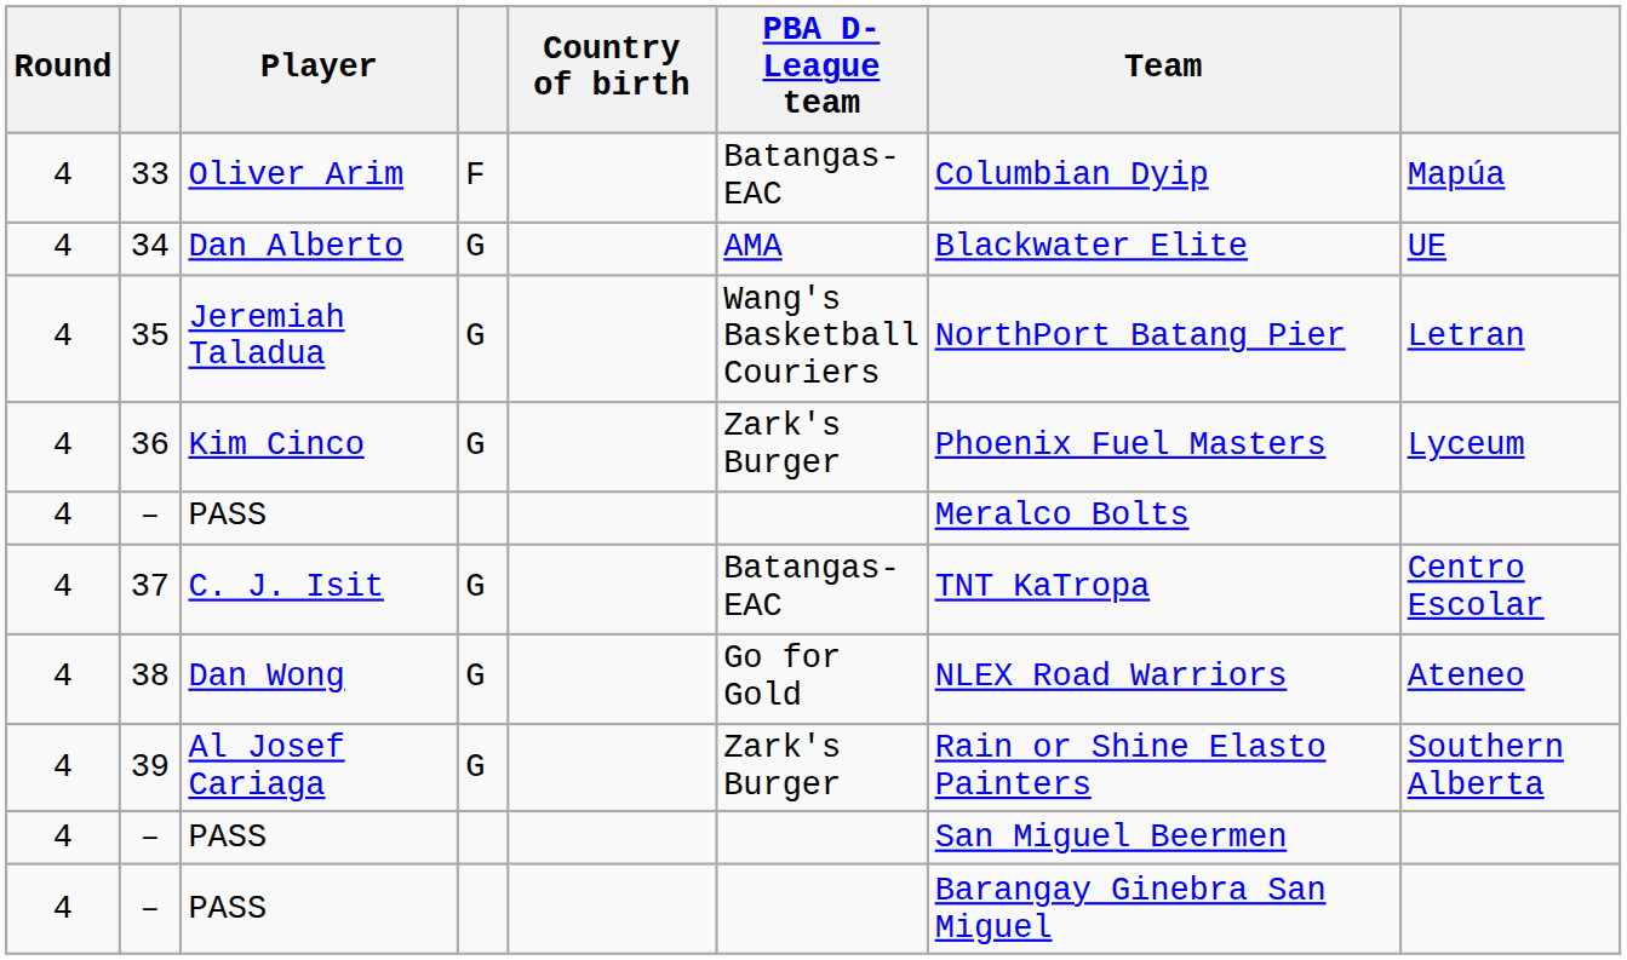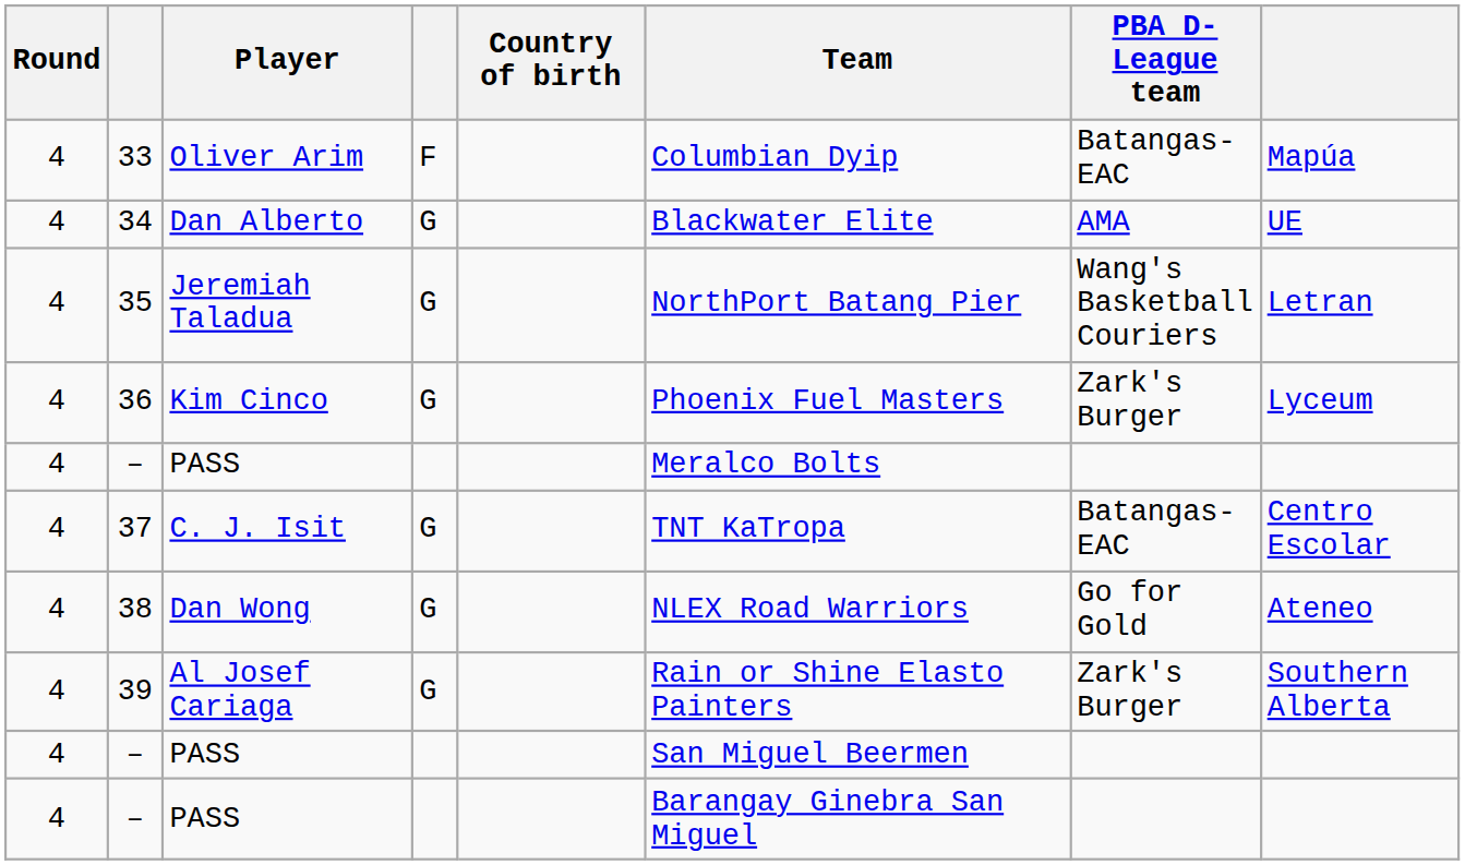 <table class="wikitable sortable plainrowheaders" style="text-align:left; font-size:95%;">
 <tr>
 <th scope="col" style="width:20px;">Round</th>
 <th scope="col" style="width:20px;"></th>
 <th scope="col" style="width:150px;">Player</th>
 <th scope="col" style="width:20px;"></th>
 <th scope="col" style="width:100px;">Country of birth</th>
+<th scope="col" style="width:300px;">Team</th>
 <th scope="col" style="width:250px:"><a href='#'>PBA D-League</a> team</th>
-<th scope="col" style="width:300px;">Team</th>
 <th scope="col" style="width:100px;"></th>
 </tr>
 <tr>
 <td align=center>4</td>
 <td align=center>33</td>
 <td><a href='#'>Oliver Arim</a></td>
 <td>F</td>
 <td></td>
+<td><a href='#'>Columbian Dyip</a></td>
 <td>Batangas-EAC</td>
-<td><a href='#'>Columbian Dyip</a></td>
 <td><a href='#'>Mapúa</a></td>
 </tr>
 <tr>
 <td align=center>4</td>
 <td align=center>34</td>
 <td><a href='#'>Dan Alberto</a></td>
 <td>G</td>
 <td></td>
+<td><a href='#'>Blackwater Elite</a></td>
 <td><a href='#'>AMA</a></td>
-<td><a href='#'>Blackwater Elite</a></td>
 <td><a href='#'>UE</a></td>
 </tr>
 <tr>
 <td align=center>4</td>
 <td align=center>35</td>
 <td><a href='#'>Jeremiah Taladua</a></td>
 <td>G</td>
 <td></td>
+<td><a href='#'>NorthPort Batang Pier</a></td>
 <td>Wang's Basketball Couriers</td>
-<td><a href='#'>NorthPort Batang Pier</a></td>
 <td><a href='#'>Letran</a></td>
 </tr>
 <tr>
 <td align=center>4</td>
 <td align=center>36</td>
 <td><a href='#'>Kim Cinco</a></td>
 <td>G</td>
 <td></td>
+<td><a href='#'>Phoenix Fuel Masters</a></td>
 <td>Zark's Burger</td>
-<td><a href='#'>Phoenix Fuel Masters</a></td>
 <td><a href='#'>Lyceum</a></td>
 </tr>
 <tr>
 <td align=center>4</td>
 <td align=center>–</td>
 <td>PASS</td>
 <td></td>
 <td></td>
+<td><a href='#'>Meralco Bolts</a></td>
 <td></td>
-<td><a href='#'>Meralco Bolts</a></td>
 <td></td>
 </tr>
 <tr>
 <td align=center>4</td>
 <td align=center>37</td>
 <td><a href='#'>C. J. Isit</a></td>
 <td>G</td>
 <td></td>
+<td><a href='#'>TNT KaTropa</a></td>
 <td>Batangas-EAC</td>
-<td><a href='#'>TNT KaTropa</a></td>
 <td><a href='#'>Centro Escolar</a></td>
 </tr>
 <tr>
 <td align=center>4</td>
 <td align=center>38</td>
 <td><a href='#'>Dan Wong</a></td>
 <td>G</td>
 <td></td>
+<td><a href='#'>NLEX Road Warriors</a></td>
 <td>Go for Gold</td>
-<td><a href='#'>NLEX Road Warriors</a></td>
 <td><a href='#'>Ateneo</a></td>
 </tr>
 <tr>
 <td align=center>4</td>
 <td align=center>39</td>
 <td><a href='#'>Al Josef Cariaga</a></td>
 <td>G</td>
 <td></td>
+<td><a href='#'>Rain or Shine Elasto Painters</a></td>
 <td>Zark's Burger</td>
-<td><a href='#'>Rain or Shine Elasto Painters</a></td>
 <td><a href='#'>Southern Alberta</a></td>
 </tr>
 <tr>
 <td align=center>4</td>
 <td align=center>–</td>
 <td>PASS</td>
 <td></td>
 <td></td>
+<td><a href='#'>San Miguel Beermen</a></td>
 <td></td>
-<td><a href='#'>San Miguel Beermen</a></td>
 <td></td>
 </tr>
 <tr>
 <td align=center>4</td>
 <td align=center>–</td>
 <td>PASS</td>
 <td></td>
 <td></td>
+<td><a href='#'>Barangay Ginebra San Miguel</a></td>
 <td></td>
-<td><a href='#'>Barangay Ginebra San Miguel</a></td>
 <td></td>
 </tr>
 </table>
